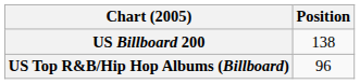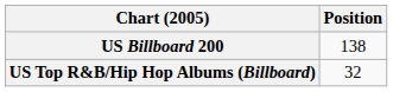 <table class="wikitable sortable plainrowheaders" style="text-align:center">
 <tr>
 <th scope="col">Chart (2005)</th>
 <th scope="col">Position</th>
 </tr>
 <tr>
 <th scope="row">US <em>Billboard</em> 200</th>
 <td style="text-align:center;">138</td>
 </tr>
 <tr>
 <th scope="row">US Top R&B/Hip Hop Albums (<em>Billboard</em>)</th>
-<td style="text-align:center;">96</td>
+<td style="text-align:center;">32</td>
 </tr>
 </table>
